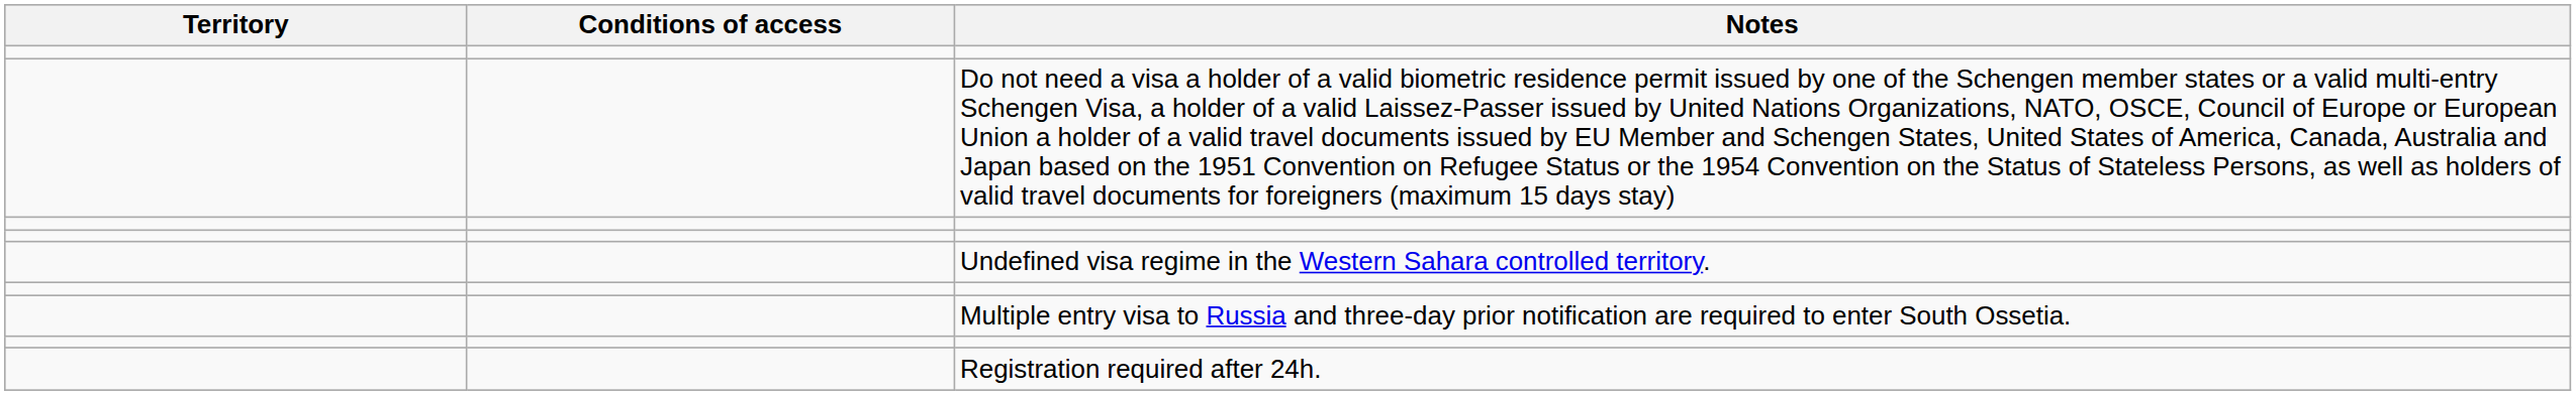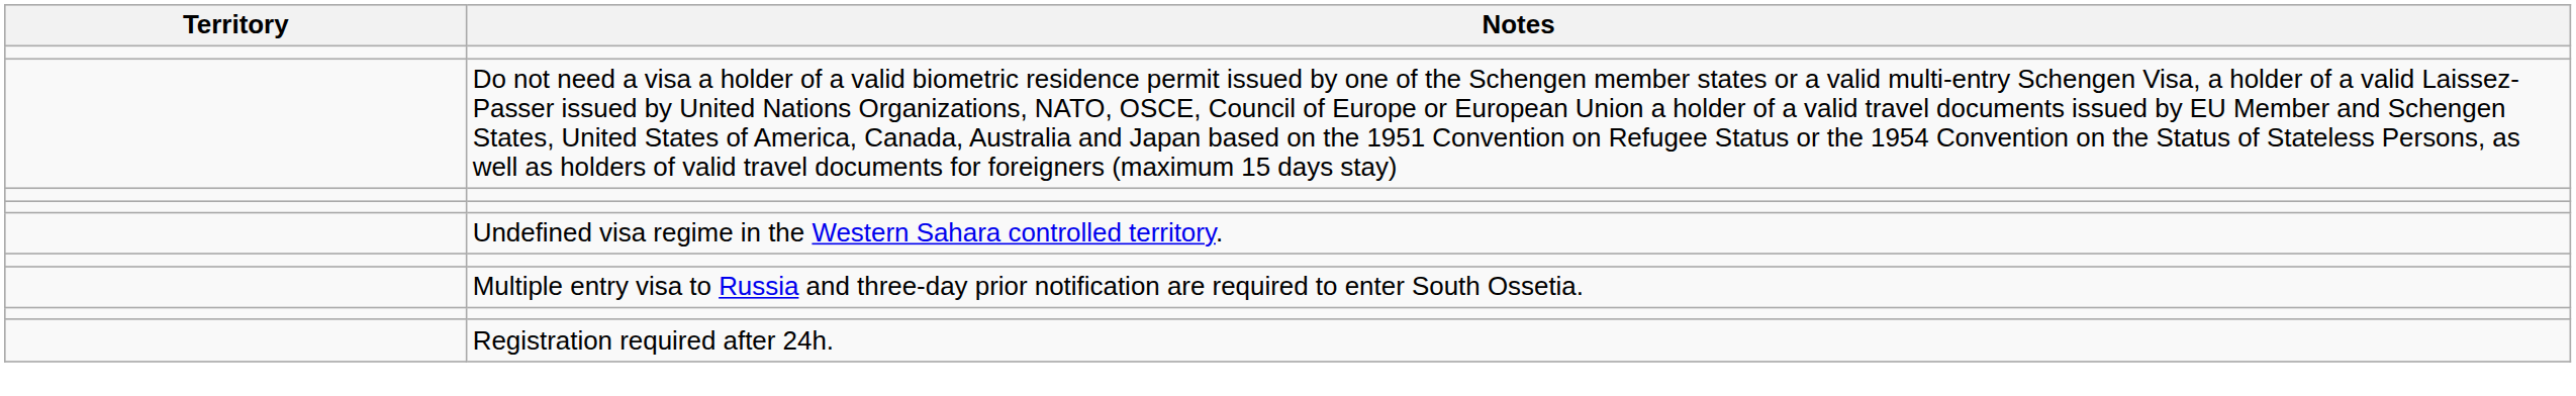 <table class="wikitable" style="text-align: left; table-layout: fixed;">
 <tr>
 <th width="18%">Territory</th>
-<th width="19%">Conditions of access</th>
 <th>Notes</th>
 </tr>
 <tr>
 <td></td>
+<td></td>
+</tr>
+<tr>
+<td></td>
+<td>Do not need a visa a holder of a valid biometric residence permit issued by one of the Schengen member states or a valid multi-entry Schengen Visa, a holder of a valid Laissez-Passer issued by United Nations Organizations, NATO, OSCE, Council of Europe or European Union a holder of a valid travel documents issued by EU Member and Schengen States, United States of America, Canada, Australia and Japan based on the 1951 Convention on Refugee Status or the 1954 Convention on the Status of Stateless Persons, as well as holders of valid travel documents for foreigners (maximum 15 days stay)</td>
+</tr>
+<tr>
 <td></td>
 <td></td>
 </tr>
 <tr>
 <td></td>
 <td></td>
-<td>Do not need a visa a holder of a valid biometric residence permit issued by one of the Schengen member states or a valid multi-entry Schengen Visa, a holder of a valid Laissez-Passer issued by United Nations Organizations, NATO, OSCE, Council of Europe or European Union a holder of a valid travel documents issued by EU Member and Schengen States, United States of America, Canada, Australia and Japan based on the 1951 Convention on Refugee Status or the 1954 Convention on the Status of Stateless Persons, as well as holders of valid travel documents for foreigners (maximum 15 days stay)</td>
 </tr>
 <tr>
-<td></td>
-<td></td>
-<td></td>
-</tr>
-<tr>
-<td></td>
-<td></td>
-<td></td>
-</tr>
-<tr>
-<td></td>
 <td></td>
 <td>Undefined visa regime in the <a href='#'>Western Sahara controlled territory</a>.</td>
 </tr>
 <tr>
 <td></td>
 <td></td>
-<td></td>
 </tr>
 <tr>
-<td></td>
 <td></td>
 <td>Multiple entry visa to <a href='#'>Russia</a> and three-day prior notification are required to enter South Ossetia.</td>
 </tr>
 <tr>
 <td></td>
 <td></td>
-<td></td>
 </tr>
 <tr>
-<td></td>
 <td></td>
 <td>Registration required after 24h.</td>
 </tr>
 </table>
